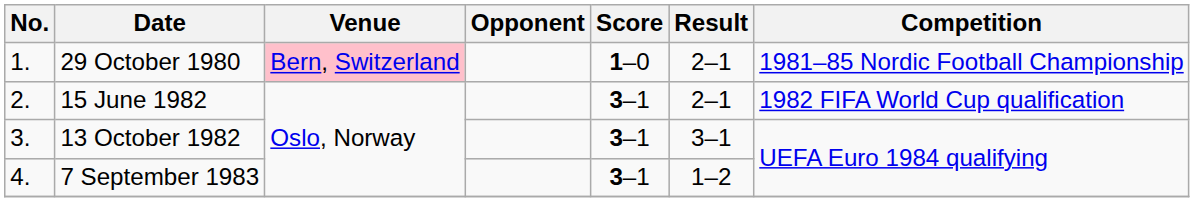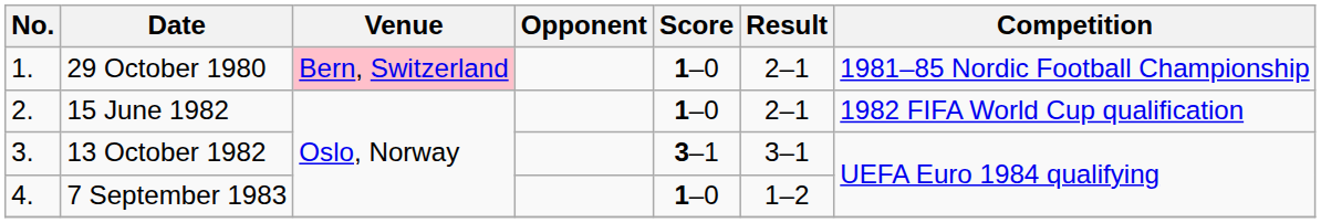 <table class="wikitable">
 <tr>
 <th>No.</th>
 <th>Date</th>
 <th>Venue</th>
 <th>Opponent</th>
 <th>Score</th>
 <th>Result</th>
 <th>Competition</th>
 </tr>
 <tr>
 <td>1.</td>
 <td>29 October 1980</td>
 <td style="background: pink;"><a href='#'>Bern</a>, <a href='#'>Switzerland</a></td>
 <td></td>
 <td align=center><strong>1</strong>–0</td>
 <td align=center>2–1</td>
 <td><a href='#'>1981–85 Nordic Football Championship</a></td>
 </tr>
 <tr>
 <td>2.</td>
 <td>15 June 1982</td>
 <td rowspan=3><a href='#'>Oslo</a>, Norway</td>
 <td></td>
-<td align=center><strong>3</strong>–1</td>
+<td align=center><strong>1</strong>–0</td>
 <td align=center>2–1</td>
 <td><a href='#'>1982 FIFA World Cup qualification</a></td>
 </tr>
 <tr>
 <td>3.</td>
 <td>13 October 1982</td>
 <td></td>
 <td align=center><strong>3</strong>–1</td>
 <td align=center>3–1</td>
 <td rowspan=2><a href='#'>UEFA Euro 1984 qualifying</a></td>
 </tr>
 <tr>
 <td>4.</td>
 <td>7 September 1983</td>
 <td></td>
-<td align=center><strong>3</strong>–1</td>
+<td align=center><strong>1</strong>–0</td>
 <td align=center>1–2</td>
 </tr>
 <tr>
 </tr>
 </table>
